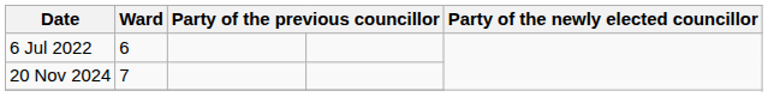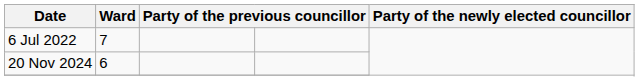 <table class="wikitable">
 <tr>
 <th>Date</th>
 <th>Ward</th>
 <th colspan=2>Party of the previous councillor</th>
 <th colspan=2>Party of the newly elected councillor</th>
 </tr>
 <tr>
 <td>6 Jul 2022</td>
-<td>6</td>
+<td>7</td>
 <td></td>
 <td></td>
 </tr>
 <tr>
 <td>20 Nov 2024</td>
-<td>7</td>
+<td>6</td>
 <td></td>
 <td></td>
 </tr>
 <tr>
 </tr>
 </table>
